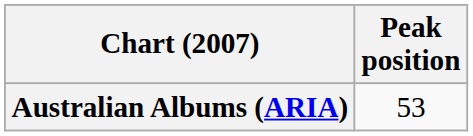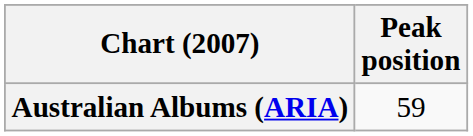 <table class="wikitable plainrowheaders" style="text-align:center;">
 <tr>
 <th scope="col">Chart (2007)</th>
 <th scope="col">Peak<br>position</th>
 </tr>
 <tr>
 <th scope="row">Australian Albums (<a href='#'>ARIA</a>)</th>
-<td>53</td>
+<td>59</td>
 </tr>
 </table>
